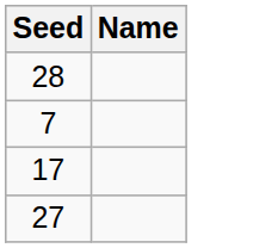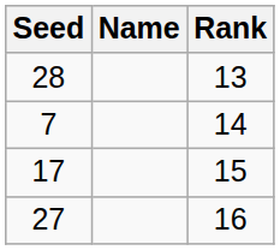 <table class="wikitable" style="text-align:center;">
 <tr>
 <th>Seed</th>
 <th>Name</th>
+<th>Rank</th>
 </tr>
 <tr>
 <td>28</td>
 <td align=left></td>
+<td>13</td>
 </tr>
 <tr>
 <td>7</td>
 <td align=left></td>
+<td>14</td>
 </tr>
 <tr>
 <td>17</td>
 <td align=left></td>
+<td>15</td>
 </tr>
 <tr>
 <td>27</td>
 <td align=left></td>
+<td>16</td>
 </tr>
 </table>
